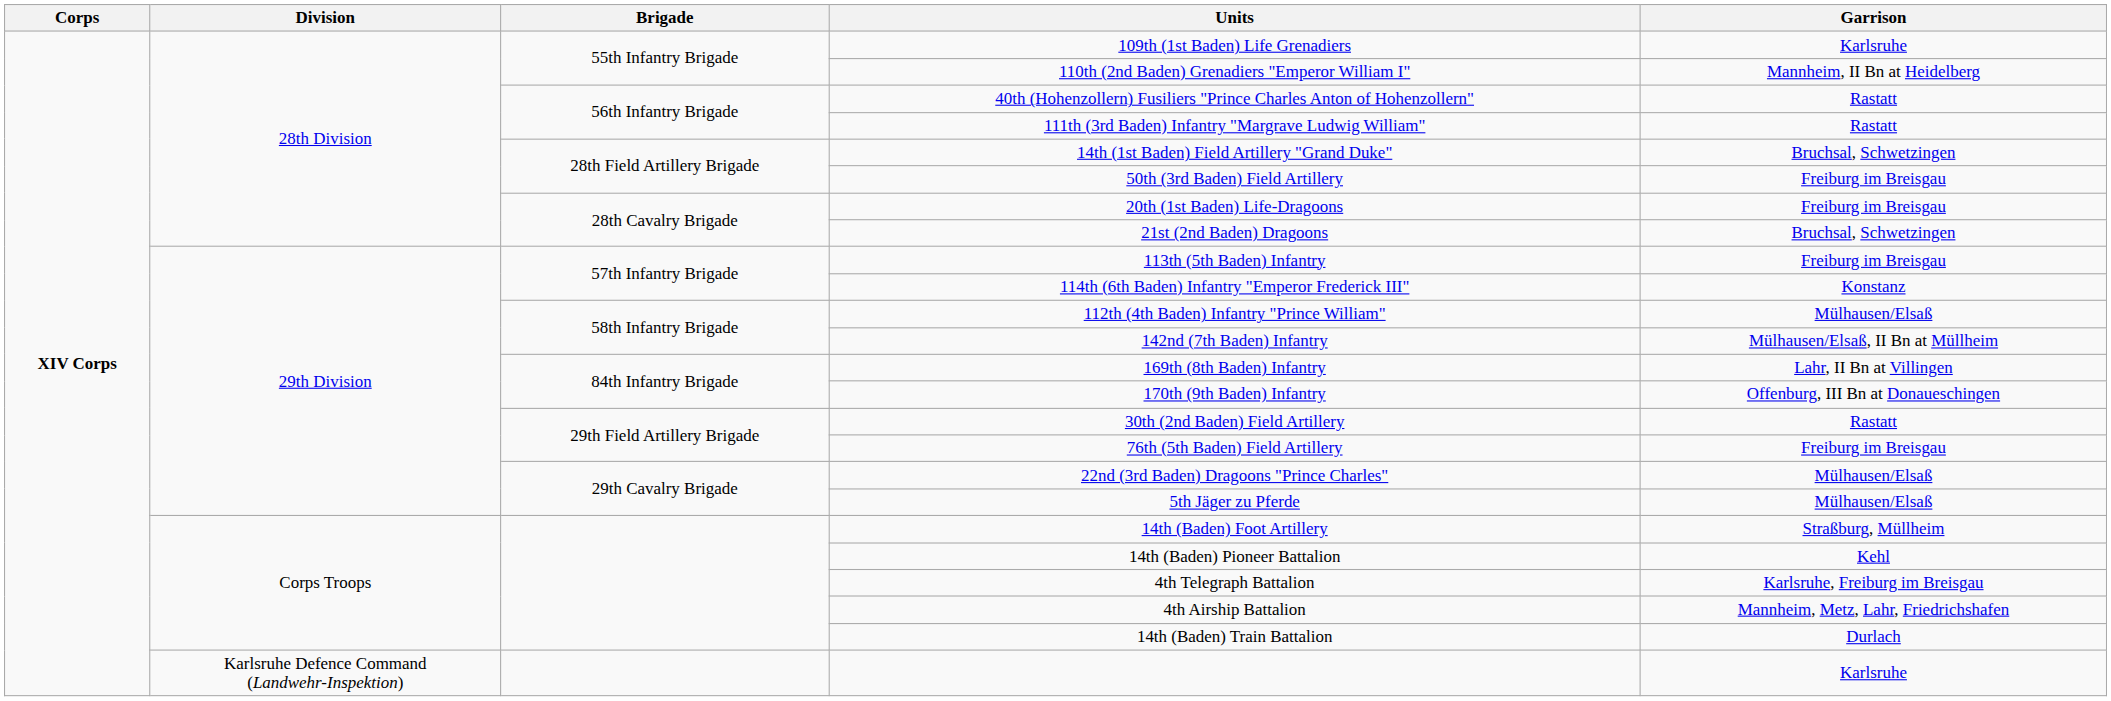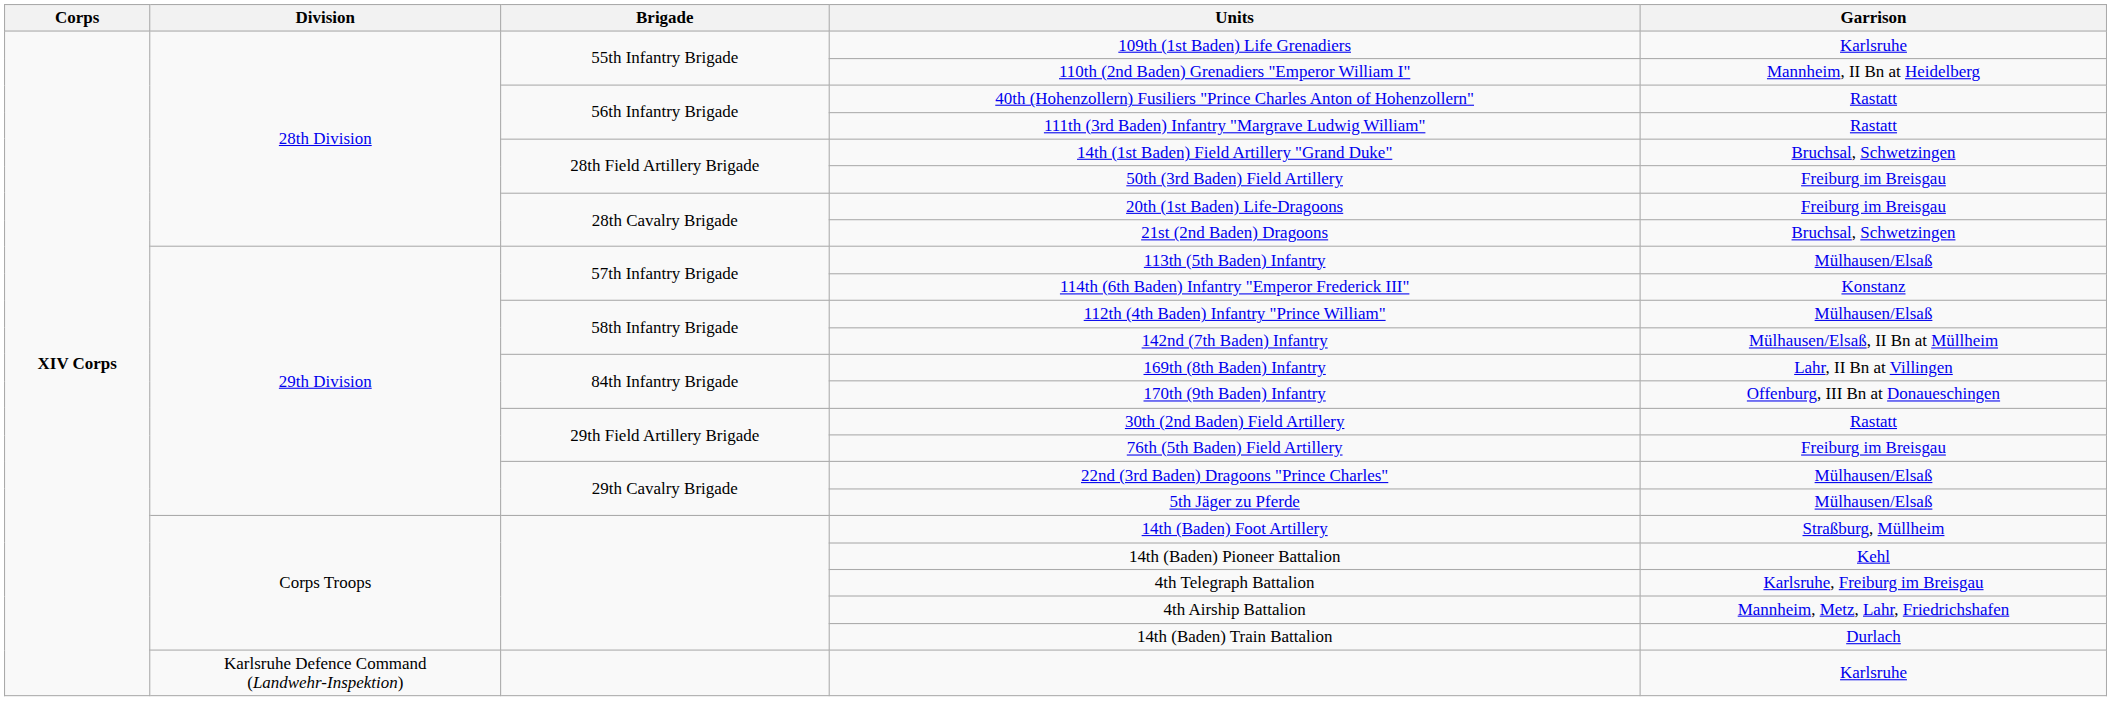 <table class="wikitable collapsible collapsed" style="text-align:center; width:100%;">
 <tr>
 <th>Corps</th>
 <th>Division</th>
 <th>Brigade</th>
 <th>Units</th>
 <th>Garrison</th>
 </tr>
 <tr>
 <td ROWSPAN=24><strong>XIV Corps</strong></td>
 <td ROWSPAN=8><a href='#'>28th Division</a></td>
 <td ROWSPAN=2>55th Infantry Brigade</td>
 <td><a href='#'>109th (1st Baden) Life Grenadiers</a></td>
 <td><a href='#'>Karlsruhe</a></td>
 </tr>
 <tr>
 <td><a href='#'>110th (2nd Baden) Grenadiers "Emperor William I"</a></td>
 <td><a href='#'>Mannheim</a>, II Bn at <a href='#'>Heidelberg</a></td>
 </tr>
 <tr>
 <td ROWSPAN=2>56th Infantry Brigade</td>
 <td><a href='#'>40th (Hohenzollern) Fusiliers "Prince Charles Anton of Hohenzollern"</a></td>
 <td><a href='#'>Rastatt</a></td>
 </tr>
 <tr>
 <td><a href='#'>111th (3rd Baden) Infantry "Margrave Ludwig William"</a></td>
 <td><a href='#'>Rastatt</a></td>
 </tr>
 <tr>
 <td ROWSPAN=2>28th Field Artillery Brigade</td>
 <td><a href='#'>14th (1st Baden) Field Artillery "Grand Duke"</a></td>
 <td><a href='#'>Bruchsal</a>, <a href='#'>Schwetzingen</a></td>
 </tr>
 <tr>
 <td><a href='#'>50th (3rd Baden) Field Artillery</a></td>
 <td><a href='#'>Freiburg im Breisgau</a></td>
 </tr>
 <tr>
 <td ROWSPAN=2>28th Cavalry Brigade</td>
 <td><a href='#'>20th (1st Baden) Life-Dragoons</a></td>
 <td><a href='#'>Freiburg im Breisgau</a></td>
 </tr>
 <tr>
 <td><a href='#'>21st (2nd Baden) Dragoons</a></td>
 <td><a href='#'>Bruchsal</a>, <a href='#'>Schwetzingen</a></td>
 </tr>
 <tr>
 <td ROWSPAN=10><a href='#'>29th Division</a></td>
 <td ROWSPAN=2>57th Infantry Brigade</td>
 <td><a href='#'>113th (5th Baden) Infantry</a></td>
-<td><a href='#'>Freiburg im Breisgau</a></td>
+<td><a href='#'>Mülhausen/Elsaß</a></td>
 </tr>
 <tr>
 <td><a href='#'>114th (6th Baden) Infantry "Emperor Frederick III"</a></td>
 <td><a href='#'>Konstanz</a></td>
 </tr>
 <tr>
 <td ROWSPAN=2>58th Infantry Brigade</td>
 <td><a href='#'>112th (4th Baden) Infantry "Prince William"</a></td>
 <td><a href='#'>Mülhausen/Elsaß</a></td>
 </tr>
 <tr>
 <td><a href='#'>142nd (7th Baden) Infantry</a></td>
 <td><a href='#'>Mülhausen/Elsaß</a>, II Bn at <a href='#'>Müllheim</a></td>
 </tr>
 <tr>
 <td ROWSPAN=2>84th Infantry Brigade</td>
 <td><a href='#'>169th (8th Baden) Infantry</a></td>
 <td><a href='#'>Lahr</a>, II Bn at <a href='#'>Villingen</a></td>
 </tr>
 <tr>
 <td><a href='#'>170th (9th Baden) Infantry</a></td>
 <td><a href='#'>Offenburg</a>, III Bn at <a href='#'>Donaueschingen</a></td>
 </tr>
 <tr>
 <td ROWSPAN=2>29th Field Artillery Brigade</td>
 <td><a href='#'>30th (2nd Baden) Field Artillery</a></td>
 <td><a href='#'>Rastatt</a></td>
 </tr>
 <tr>
 <td><a href='#'>76th (5th Baden) Field Artillery</a></td>
 <td><a href='#'>Freiburg im Breisgau</a></td>
 </tr>
 <tr>
 <td ROWSPAN=2>29th Cavalry Brigade</td>
 <td><a href='#'>22nd (3rd Baden) Dragoons "Prince Charles"</a></td>
 <td><a href='#'>Mülhausen/Elsaß</a></td>
 </tr>
 <tr>
 <td><a href='#'>5th Jäger zu Pferde</a></td>
 <td><a href='#'>Mülhausen/Elsaß</a></td>
 </tr>
 <tr>
 <td ROWSPAN=5>Corps Troops</td>
 <td ROWSPAN=5></td>
 <td><a href='#'>14th (Baden) Foot Artillery</a></td>
 <td><a href='#'>Straßburg</a>, <a href='#'>Müllheim</a></td>
 </tr>
 <tr>
 <td>14th (Baden) Pioneer Battalion</td>
 <td><a href='#'>Kehl</a></td>
 </tr>
 <tr>
 <td>4th Telegraph Battalion</td>
 <td><a href='#'>Karlsruhe</a>, <a href='#'>Freiburg im Breisgau</a></td>
 </tr>
 <tr>
 <td>4th Airship Battalion</td>
 <td><a href='#'>Mannheim</a>, <a href='#'>Metz</a>, <a href='#'>Lahr</a>, <a href='#'>Friedrichshafen</a></td>
 </tr>
 <tr>
 <td>14th (Baden) Train Battalion</td>
 <td><a href='#'>Durlach</a></td>
 </tr>
 <tr>
 <td>Karlsruhe Defence Command<br>(<em>Landwehr-Inspektion</em>)</td>
 <td></td>
 <td></td>
 <td><a href='#'>Karlsruhe</a></td>
 </tr>
 </table>
